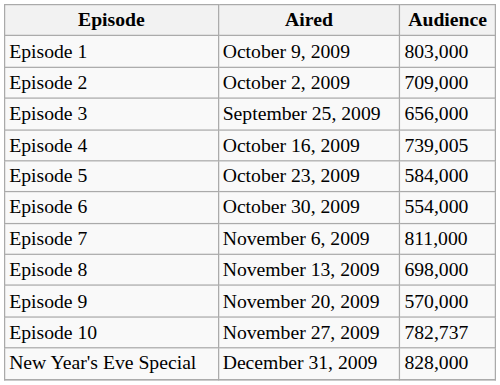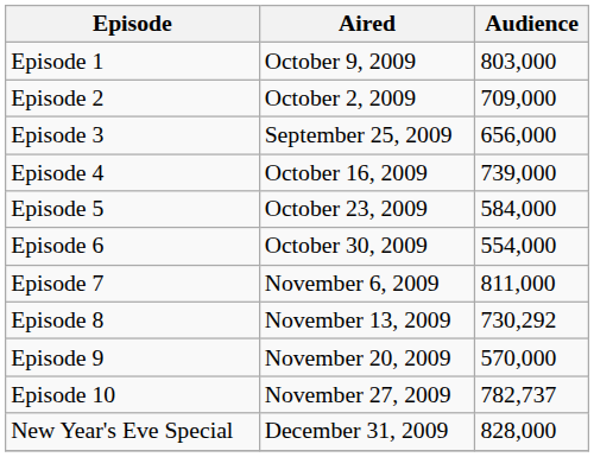 <table class="wikitable" border="1" width ="400">
 <tr>
 <th>Episode</th>
 <th>Aired</th>
 <th>Audience</th>
 </tr>
 <tr>
 <td>Episode 1</td>
 <td>October 9, 2009</td>
 <td>803,000</td>
 </tr>
 <tr>
 <td>Episode 2</td>
 <td>October 2, 2009</td>
 <td>709,000</td>
 </tr>
 <tr>
 <td>Episode 3</td>
 <td>September 25, 2009</td>
 <td>656,000</td>
 </tr>
 <tr>
 <td>Episode 4</td>
 <td>October 16, 2009</td>
-<td>739,005</td>
+<td>739,000</td>
 </tr>
 <tr>
 <td>Episode 5</td>
 <td>October 23, 2009</td>
 <td>584,000</td>
 </tr>
 <tr>
 <td>Episode 6</td>
 <td>October 30, 2009</td>
 <td>554,000</td>
 </tr>
 <tr>
 <td>Episode 7</td>
 <td>November 6, 2009</td>
 <td>811,000</td>
 </tr>
 <tr>
 <td>Episode 8</td>
 <td>November 13, 2009</td>
-<td>698,000</td>
+<td>730,292</td>
 </tr>
 <tr>
 <td>Episode 9</td>
 <td>November 20, 2009</td>
 <td>570,000</td>
 </tr>
 <tr>
 <td>Episode 10</td>
 <td>November 27, 2009</td>
 <td>782,737</td>
 </tr>
 <tr>
 <td>New Year's Eve Special</td>
 <td>December 31, 2009</td>
 <td>828,000</td>
 </tr>
 <tr>
 </tr>
 </table>
